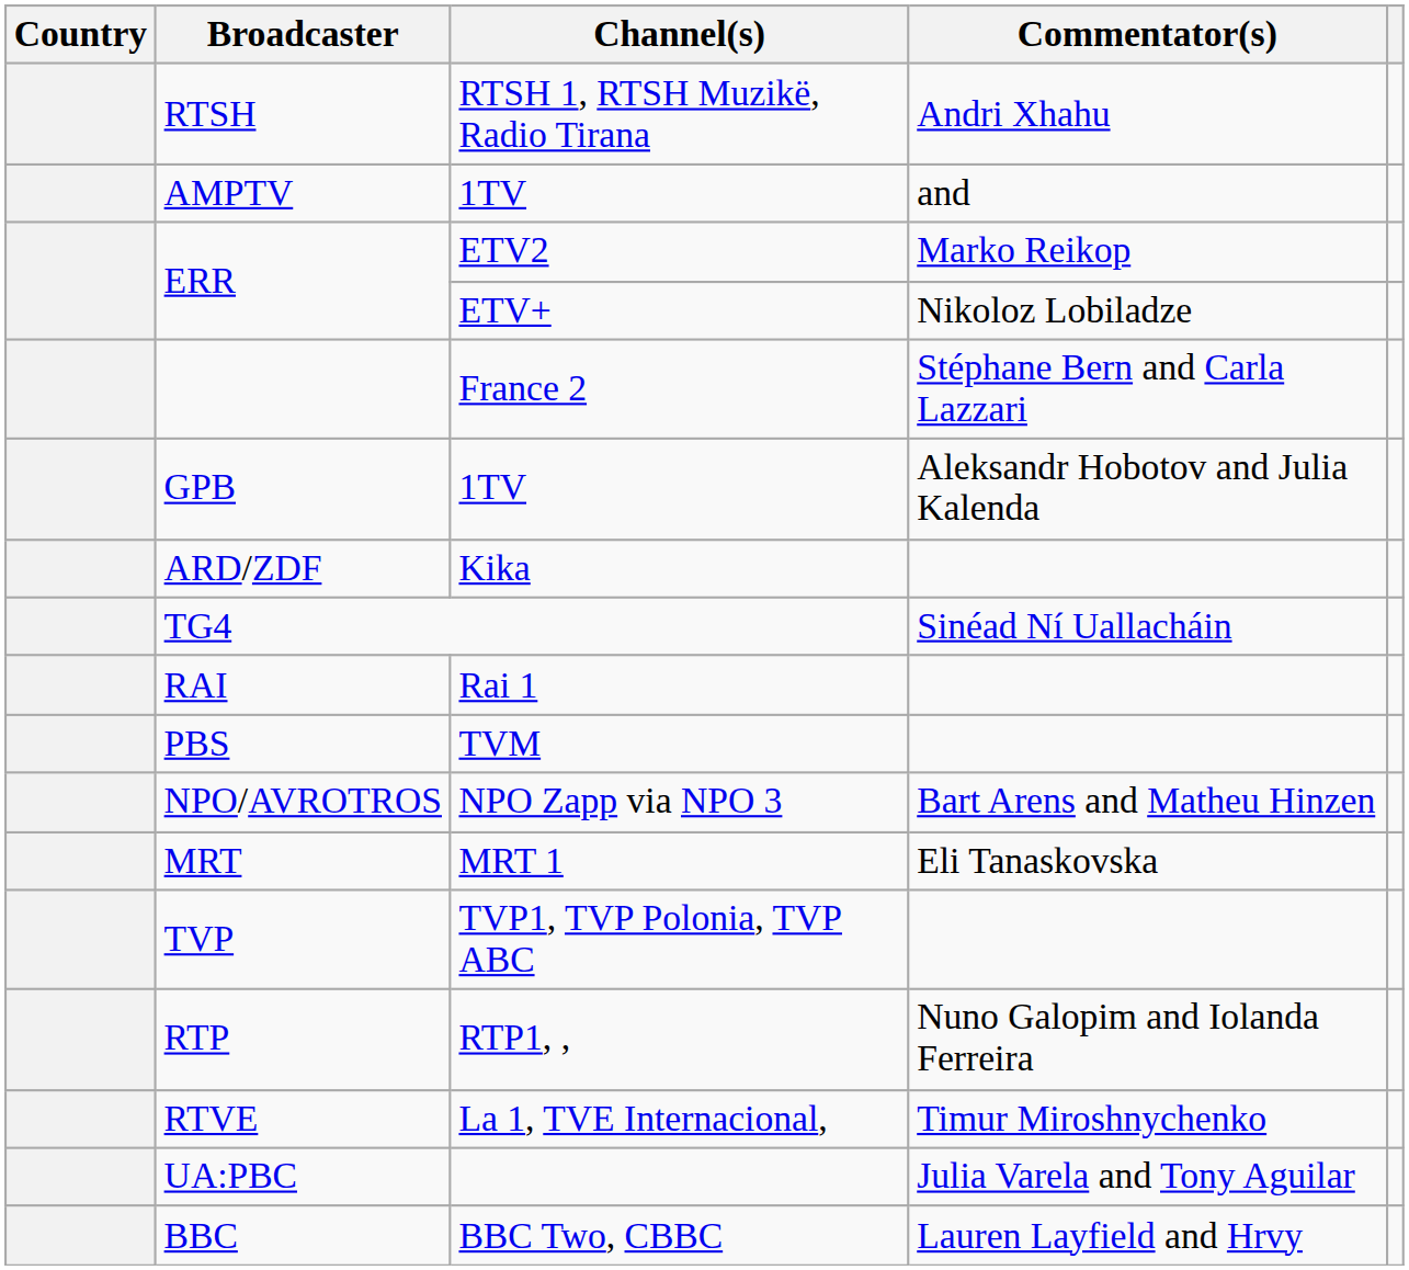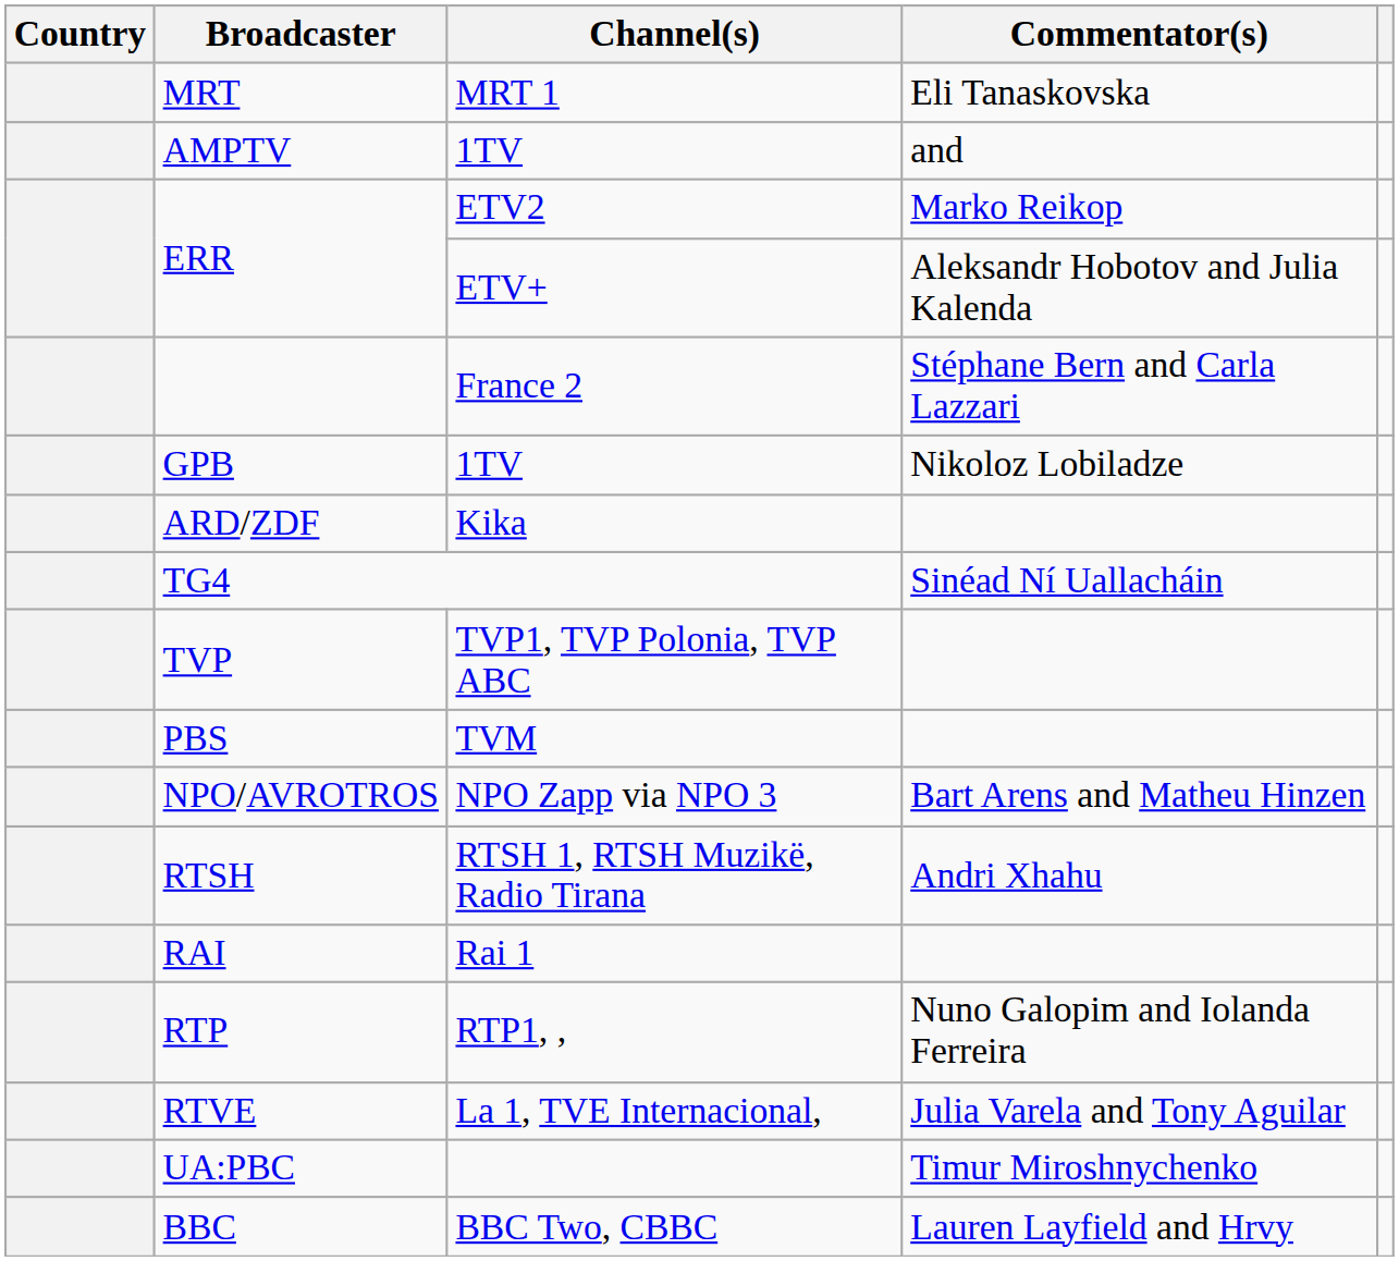 <table class="wikitable plainrowheaders">
 <tr>
 <th scope="col">Country</th>
 <th scope="col">Broadcaster</th>
 <th scope="col">Channel(s)</th>
 <th scope="col">Commentator(s)</th>
 <th scope="col"></th>
 </tr>
 <tr>
 <th scope="row"></th>
-<td><a href='#'>RTSH</a></td>
-<td><a href='#'>RTSH 1</a>, <a href='#'>RTSH Muzikë</a>, <a href='#'>Radio Tirana</a></td>
-<td><a href='#'>Andri Xhahu</a></td>
+<td><a href='#'>MRT</a></td>
+<td><a href='#'>MRT 1</a></td>
+<td>Eli Tanaskovska</td>
 <td></td>
 </tr>
 <tr>
 <th scope="row"></th>
 <td><a href='#'>AMPTV</a></td>
 <td><a href='#'>1TV</a></td>
 <td> and </td>
 <td></td>
 </tr>
 <tr>
 <th rowspan="2" scope="row"></th>
 <td rowspan="2"><a href='#'>ERR</a></td>
 <td><a href='#'>ETV2</a></td>
 <td><a href='#'>Marko Reikop</a></td>
 <td></td>
 </tr>
 <tr>
 <td><a href='#'>ETV+</a></td>
-<td>Nikoloz Lobiladze</td>
+<td>Aleksandr Hobotov and Julia Kalenda</td>
 <td></td>
 </tr>
 <tr>
 <th scope="row"></th>
 <td></td>
 <td><a href='#'>France 2</a></td>
 <td><a href='#'>Stéphane Bern</a> and <a href='#'>Carla Lazzari</a></td>
 <td></td>
 </tr>
 <tr>
 <th scope="row"></th>
 <td><a href='#'>GPB</a></td>
 <td><a href='#'>1TV</a></td>
-<td>Aleksandr Hobotov and Julia Kalenda</td>
+<td>Nikoloz Lobiladze</td>
 <td></td>
 </tr>
 <tr>
 <th scope="row"></th>
 <td><a href='#'>ARD</a>/<a href='#'>ZDF</a></td>
 <td><a href='#'>Kika</a></td>
 <td></td>
 <td></td>
 </tr>
 <tr>
 <th scope="row"></th>
 <td colspan="2"><a href='#'>TG4</a></td>
 <td><a href='#'>Sinéad Ní Uallacháin</a></td>
 <td></td>
 </tr>
 <tr>
 <th scope="row"></th>
-<td><a href='#'>RAI</a></td>
-<td><a href='#'>Rai 1</a></td>
+<td><a href='#'>TVP</a></td>
+<td><a href='#'>TVP1</a>, <a href='#'>TVP Polonia</a>, <a href='#'>TVP ABC</a></td>
 <td></td>
 <td></td>
 </tr>
 <tr>
 <th scope="row"></th>
 <td><a href='#'>PBS</a></td>
 <td><a href='#'>TVM</a></td>
 <td></td>
 <td></td>
 </tr>
 <tr>
 <th scope="row"></th>
 <td><a href='#'>NPO</a>/<a href='#'>AVROTROS</a></td>
 <td><a href='#'>NPO Zapp</a> via <a href='#'>NPO 3</a></td>
 <td><a href='#'>Bart Arens</a> and <a href='#'>Matheu Hinzen</a></td>
 <td></td>
 </tr>
 <tr>
 <th scope="row"></th>
-<td><a href='#'>MRT</a></td>
-<td><a href='#'>MRT 1</a></td>
-<td>Eli Tanaskovska</td>
+<td><a href='#'>RTSH</a></td>
+<td><a href='#'>RTSH 1</a>, <a href='#'>RTSH Muzikë</a>, <a href='#'>Radio Tirana</a></td>
+<td><a href='#'>Andri Xhahu</a></td>
 <td></td>
 </tr>
 <tr>
 <th scope="row"></th>
-<td><a href='#'>TVP</a></td>
-<td><a href='#'>TVP1</a>, <a href='#'>TVP Polonia</a>, <a href='#'>TVP ABC</a></td>
+<td><a href='#'>RAI</a></td>
+<td><a href='#'>Rai 1</a></td>
 <td></td>
 <td></td>
 </tr>
 <tr>
 <th scope="row"></th>
 <td><a href='#'>RTP</a></td>
 <td><a href='#'>RTP1</a>, , </td>
 <td>Nuno Galopim and Iolanda Ferreira</td>
 <td></td>
 </tr>
 <tr>
 <th scope="row"></th>
 <td><a href='#'>RTVE</a></td>
 <td><a href='#'>La 1</a>, <a href='#'>TVE Internacional</a>, </td>
-<td><a href='#'>Timur Miroshnychenko</a></td>
+<td><a href='#'>Julia Varela</a> and <a href='#'>Tony Aguilar</a></td>
 <td></td>
 </tr>
 <tr>
 <th scope="row"></th>
 <td><a href='#'>UA:PBC</a></td>
 <td></td>
-<td><a href='#'>Julia Varela</a> and <a href='#'>Tony Aguilar</a></td>
+<td><a href='#'>Timur Miroshnychenko</a></td>
 <td></td>
 </tr>
 <tr>
 <th scope="row"></th>
 <td><a href='#'>BBC</a></td>
 <td><a href='#'>BBC Two</a>, <a href='#'>CBBC</a></td>
 <td><a href='#'>Lauren Layfield</a> and <a href='#'>Hrvy</a></td>
 <td></td>
 </tr>
 </table>
